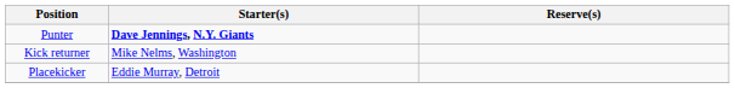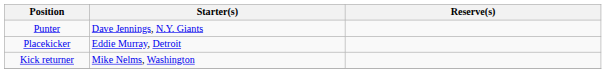 <table class="wikitable" width=75%>
 <tr>
 <th width=10%>Position</th>
 <th width=30%>Starter(s)</th>
 <th width=30%>Reserve(s)</th>
 </tr>
 <tr>
 <td align=center><a href='#'>Punter</a></td>
-<td><strong> <a href='#'>Dave Jennings</a>, <a href='#'>N.Y. Giants</a></strong></td>
+<td> <a href='#'>Dave Jennings</a>, <a href='#'>N.Y. Giants</a></td>
+<td></td>
+</tr>
+<tr>
+<td align=center><a href='#'>Placekicker</a></td>
+<td> <a href='#'>Eddie Murray</a>, <a href='#'>Detroit</a></td>
 <td></td>
 </tr>
 <tr>
 <td align=center><a href='#'>Kick returner</a></td>
 <td> <a href='#'>Mike Nelms</a>, <a href='#'>Washington</a></td>
 <td></td>
 </tr>
 <tr>
-<td align=center><a href='#'>Placekicker</a></td>
-<td> <a href='#'>Eddie Murray</a>, <a href='#'>Detroit</a></td>
-<td></td>
-</tr>
-<tr>
 </tr>
 </table>
